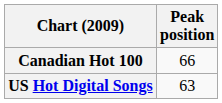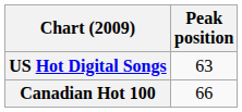 <table class="wikitable plainrowheaders sortable" style="text-align:center;" border="1">
 <tr>
 <th scope="col">Chart (2009)</th>
 <th scope="col">Peak<br>position</th>
 </tr>
 <tr>
+<th scope="row">US <a href='#'>Hot Digital Songs</a></th>
+<td>63</td>
+</tr>
+<tr>
 <th scope="row">Canadian Hot 100</th>
 <td>66</td>
 </tr>
-<tr>
-<th scope="row">US <a href='#'>Hot Digital Songs</a></th>
-<td>63</td>
-</tr>
 </table>
